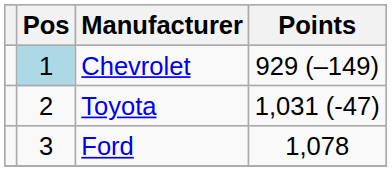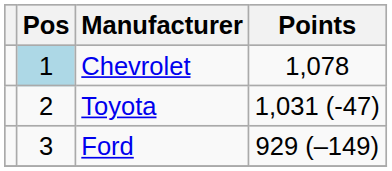 <table class="wikitable" style="font-size: 95%;">
 <tr>
 <th></th>
 <th>Pos</th>
 <th>Manufacturer</th>
 <th>Points</th>
 </tr>
 <tr>
 <td align="left"></td>
 <td style="background: lightblue; text-align:center;">1</td>
 <td><a href='#'>Chevrolet</a></td>
-<td style="text-align:center;">929 (–149)</td>
+<td style="text-align:center;">1,078</td>
 </tr>
 <tr>
 <td align="left"></td>
 <td style="text-align:center;">2</td>
 <td><a href='#'>Toyota</a></td>
 <td style="text-align:center;">1,031 (-47)</td>
 </tr>
 <tr>
 <td align="left"></td>
 <td style="text-align:center;">3</td>
 <td><a href='#'>Ford</a></td>
-<td style="text-align:center;">1,078</td>
+<td style="text-align:center;">929 (–149)</td>
 </tr>
 <tr class="sortbottom">
 </tr>
 </table>
